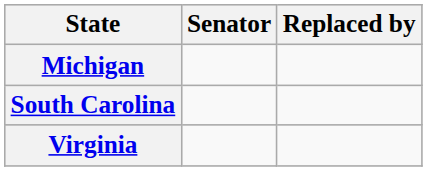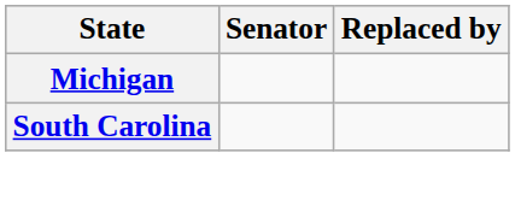 <table class="wikitable sortable plainrowheaders">
 <tr>
 <th scope="col">State</th>
 <th scope="col">Senator</th>
 <th scope="col">Replaced by</th>
 </tr>
 <tr>
 <th><a href='#'>Michigan</a></th>
 <td></td>
 <td></td>
 </tr>
 <tr>
 <th><a href='#'>South Carolina</a></th>
 <td></td>
 <td></td>
 </tr>
-<tr>
-<th><a href='#'>Virginia</a></th>
-<td></td>
-<td></td>
-</tr>
 </table>
